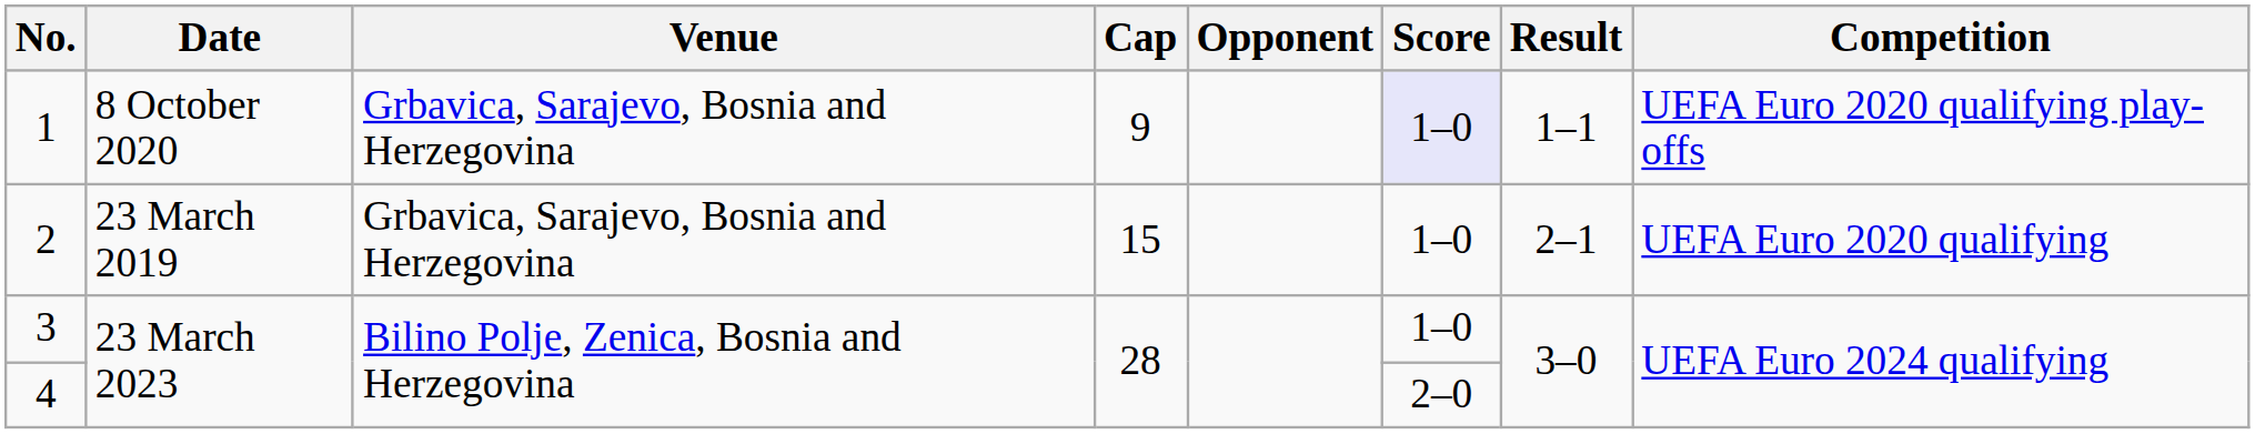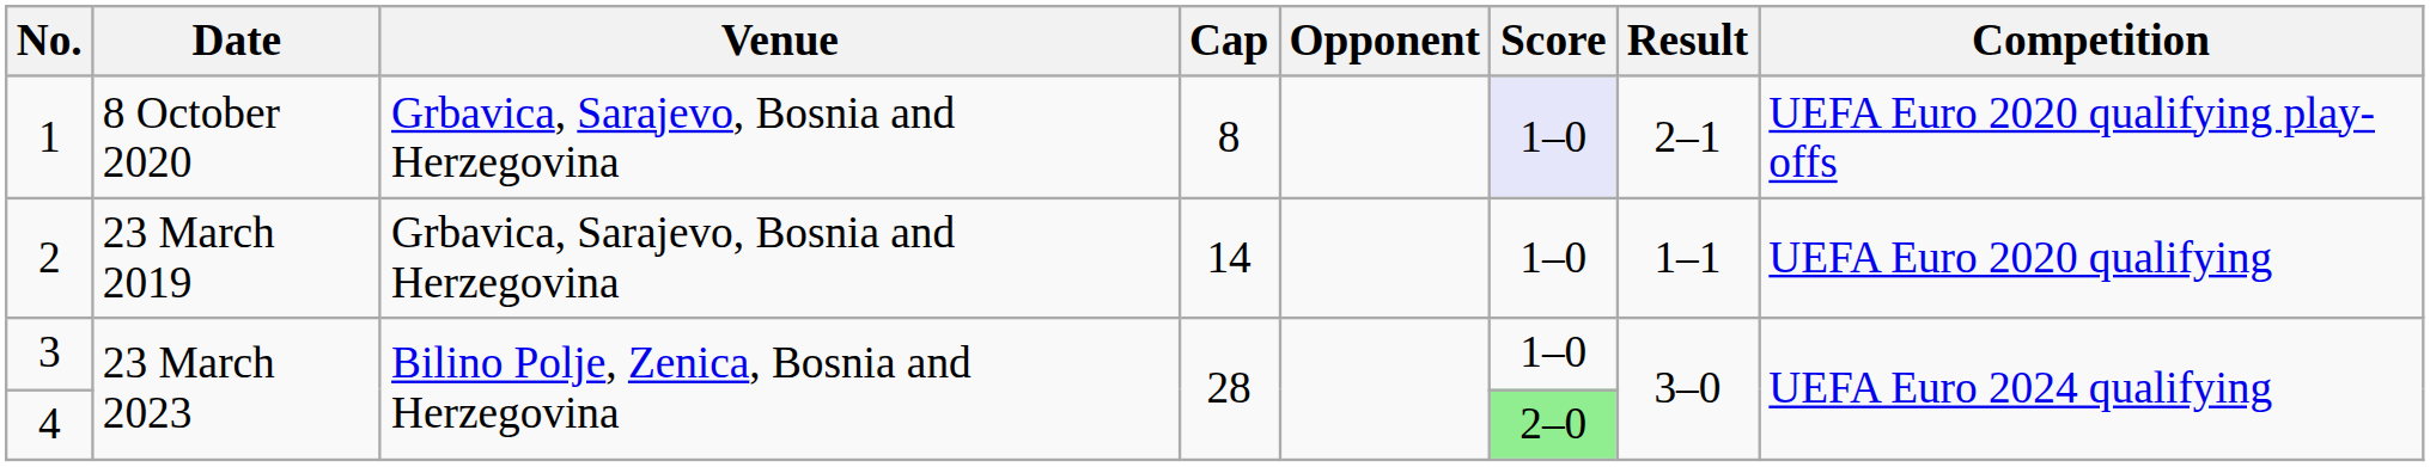 <table class="wikitable sortable">
 <tr>
 <th scope=col>No.</th>
 <th scope=col>Date</th>
 <th scope=col>Venue</th>
 <th scope=col>Cap</th>
 <th scope=col>Opponent</th>
 <th scope=col>Score</th>
 <th scope=col>Result</th>
 <th scope=col>Competition</th>
 </tr>
 <tr>
 <td align=center>1</td>
 <td>8 October 2020</td>
 <td><a href='#'>Grbavica</a>, <a href='#'>Sarajevo</a>, Bosnia and Herzegovina</td>
-<td align=center>9</td>
+<td align=center>8</td>
 <td></td>
 <td align=center style="background: lavender;">1–0</td>
-<td align=center>1–1</td>
+<td align=center>2–1</td>
 <td><a href='#'>UEFA Euro 2020 qualifying play-offs</a></td>
 </tr>
 <tr>
 <td align=center>2</td>
 <td>23 March 2019</td>
 <td>Grbavica, Sarajevo, Bosnia and Herzegovina</td>
-<td align=center>15</td>
+<td align=center>14</td>
 <td></td>
 <td align=center>1–0</td>
-<td align=center>2–1</td>
+<td align=center>1–1</td>
 <td><a href='#'>UEFA Euro 2020 qualifying</a></td>
 </tr>
 <tr>
 <td align=center>3</td>
 <td rowspan=2>23 March 2023</td>
 <td rowspan=2><a href='#'>Bilino Polje</a>, <a href='#'>Zenica</a>, Bosnia and Herzegovina</td>
 <td rowspan=2 align=center>28</td>
 <td rowspan=2></td>
 <td align=center>1–0</td>
 <td rowspan=2 align=center>3–0</td>
 <td rowspan=2><a href='#'>UEFA Euro 2024 qualifying</a></td>
 </tr>
 <tr>
 <td align=center>4</td>
-<td align=center>2–0</td>
+<td align=center style="background: lightgreen;">2–0</td>
 </tr>
 </table>
